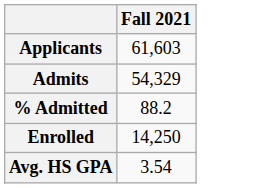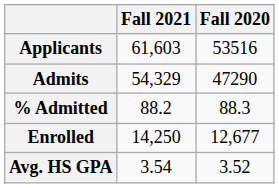 <table style="font-size:85%; text-align:center;" class="wikitable floatright">
 <tr>
 <th></th>
 <th>Fall 2021</th>
+<th>Fall 2020</th>
 </tr>
 <tr>
 <th>Applicants</th>
 <td>61,603</td>
+<td>53516</td>
 </tr>
 <tr>
 <th>Admits</th>
 <td>54,329</td>
+<td>47290</td>
 </tr>
 <tr>
 <th>% Admitted</th>
 <td>88.2</td>
+<td>88.3</td>
 </tr>
 <tr>
 <th>Enrolled</th>
 <td>14,250</td>
+<td>12,677</td>
 </tr>
 <tr>
 <th>Avg. HS GPA</th>
 <td>3.54</td>
+<td>3.52</td>
 </tr>
 </table>
